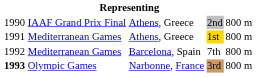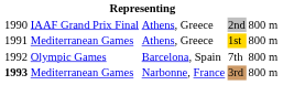 <table>
 <tr>
 <th colspan="6">Representing </th>
 </tr>
 <tr>
 <td>1990</td>
 <td><a href='#'>IAAF Grand Prix Final</a></td>
 <td><a href='#'>Athens</a>, Greece</td>
 <td bgcolor="silver">2nd</td>
 <td>800 m</td>
 <td></td>
 </tr>
 <tr>
 <td>1991</td>
 <td><a href='#'>Mediterranean Games</a></td>
 <td><a href='#'>Athens</a>, Greece</td>
 <td bgcolor="gold">1st</td>
 <td>800 m</td>
 <td></td>
 </tr>
 <tr>
 <td>1992</td>
-<td><a href='#'>Mediterranean Games</a></td>
+<td><a href='#'>Olympic Games</a></td>
 <td><a href='#'>Barcelona</a>, Spain</td>
 <td>7th</td>
 <td>800 m</td>
 <td></td>
 </tr>
 <tr>
 <td><strong>1993</strong></td>
-<td><a href='#'>Olympic Games</a></td>
+<td><a href='#'>Mediterranean Games</a></td>
 <td><a href='#'>Narbonne</a>, <a href='#'>France</a></td>
 <td bgcolor="cc9966">3rd</td>
 <td>800 m</td>
 <td></td>
 </tr>
 </table>
